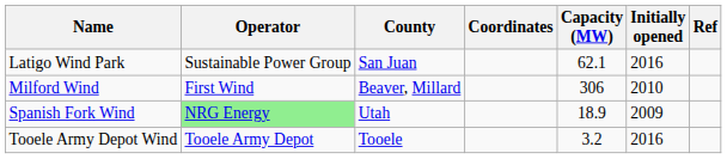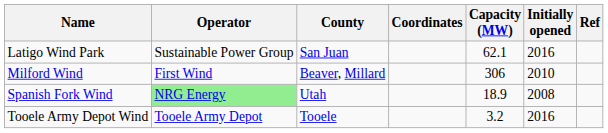 <table class="wikitable sortable">
 <tr>
 <th>Name</th>
 <th>Operator</th>
 <th>County</th>
 <th>Coordinates</th>
 <th>Capacity<br>(<a href='#'>MW</a>)</th>
 <th>Initially<br>opened</th>
 <th>Ref</th>
 </tr>
 <tr>
 <td>Latigo Wind Park</td>
 <td>Sustainable Power Group</td>
 <td><a href='#'>San Juan</a></td>
 <td></td>
 <td align=center>62.1</td>
 <td>2016</td>
 <td></td>
 </tr>
 <tr>
 <td><a href='#'>Milford Wind</a></td>
 <td><a href='#'>First Wind</a></td>
 <td><a href='#'>Beaver</a>, <a href='#'>Millard</a></td>
 <td></td>
 <td align=center>306</td>
 <td>2010</td>
 <td></td>
 </tr>
 <tr>
 <td><a href='#'>Spanish Fork Wind</a></td>
 <td style="background: lightgreen;"><a href='#'>NRG Energy</a></td>
 <td><a href='#'>Utah</a></td>
 <td></td>
 <td align=center>18.9</td>
-<td>2009</td>
+<td>2008</td>
 <td></td>
 </tr>
 <tr>
 <td>Tooele Army Depot Wind</td>
 <td><a href='#'>Tooele Army Depot</a></td>
 <td><a href='#'>Tooele</a></td>
 <td></td>
 <td align=center>3.2</td>
 <td>2016</td>
 <td></td>
 </tr>
 </table>
